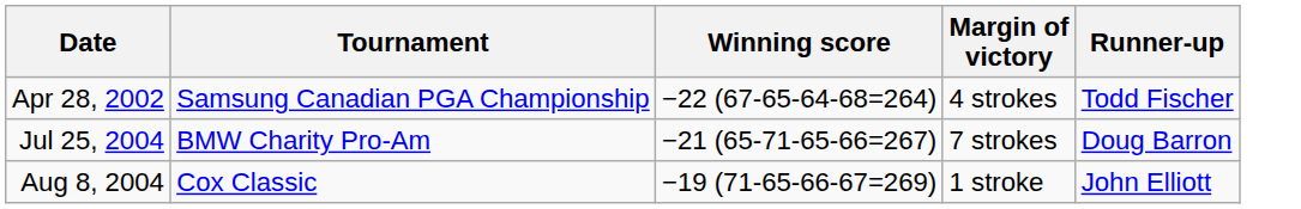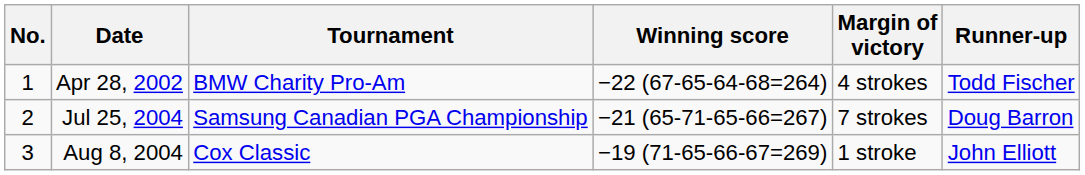 <table class="wikitable" style="font-size:95%;">
 <tr>
+<th>No.</th>
 <th>Date</th>
 <th>Tournament</th>
 <th>Winning score</th>
 <th>Margin of<br>victory</th>
 <th>Runner-up</th>
 </tr>
 <tr>
+<td align=center>1</td>
 <td align=right>Apr 28, <a href='#'>2002</a></td>
-<td><a href='#'>Samsung Canadian PGA Championship</a></td>
+<td><a href='#'>BMW Charity Pro-Am</a></td>
 <td>−22 (67-65-64-68=264)</td>
 <td>4 strokes</td>
 <td> <a href='#'>Todd Fischer</a></td>
 </tr>
 <tr>
+<td align=center>2</td>
 <td align=right>Jul 25, <a href='#'>2004</a></td>
-<td><a href='#'>BMW Charity Pro-Am</a></td>
+<td><a href='#'>Samsung Canadian PGA Championship</a></td>
 <td>−21 (65-71-65-66=267)</td>
 <td>7 strokes</td>
 <td> <a href='#'>Doug Barron</a></td>
 </tr>
 <tr>
+<td align=center>3</td>
 <td align=right>Aug 8, 2004</td>
 <td><a href='#'>Cox Classic</a></td>
 <td>−19 (71-65-66-67=269)</td>
 <td>1 stroke</td>
 <td> <a href='#'>John Elliott</a></td>
 </tr>
 </table>
